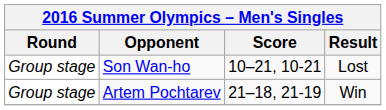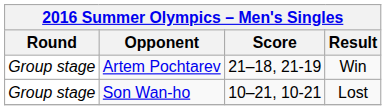 <table style='font-size: 90%; text-align: center;' class='wikitable'>
 <tr>
 <th colspan="4"><a href='#'>2016 Summer Olympics – Men's Singles</a></th>
 </tr>
 <tr>
 <th>Round</th>
 <th>Opponent</th>
 <th>Score</th>
 <th>Result</th>
 </tr>
 <tr>
 <td style="text-align:left; background:white"><em>Group stage</em></td>
+<td align="left"> <a href='#'>Artem Pochtarev</a></td>
+<td align="left">21–18, 21-19</td>
+<td align="center">Win</td>
+</tr>
+<tr>
+<td style="text-align:left; background:white"><em>Group stage</em></td>
 <td align="left"> <a href='#'>Son Wan-ho</a></td>
 <td align="left">10–21, 10-21</td>
 <td align="center">Lost</td>
 </tr>
 <tr>
-<td style="text-align:left; background:white"><em>Group stage</em></td>
-<td align="left"> <a href='#'>Artem Pochtarev</a></td>
-<td align="left">21–18, 21-19</td>
-<td align="center">Win</td>
-</tr>
-<tr>
 </tr>
 </table>
